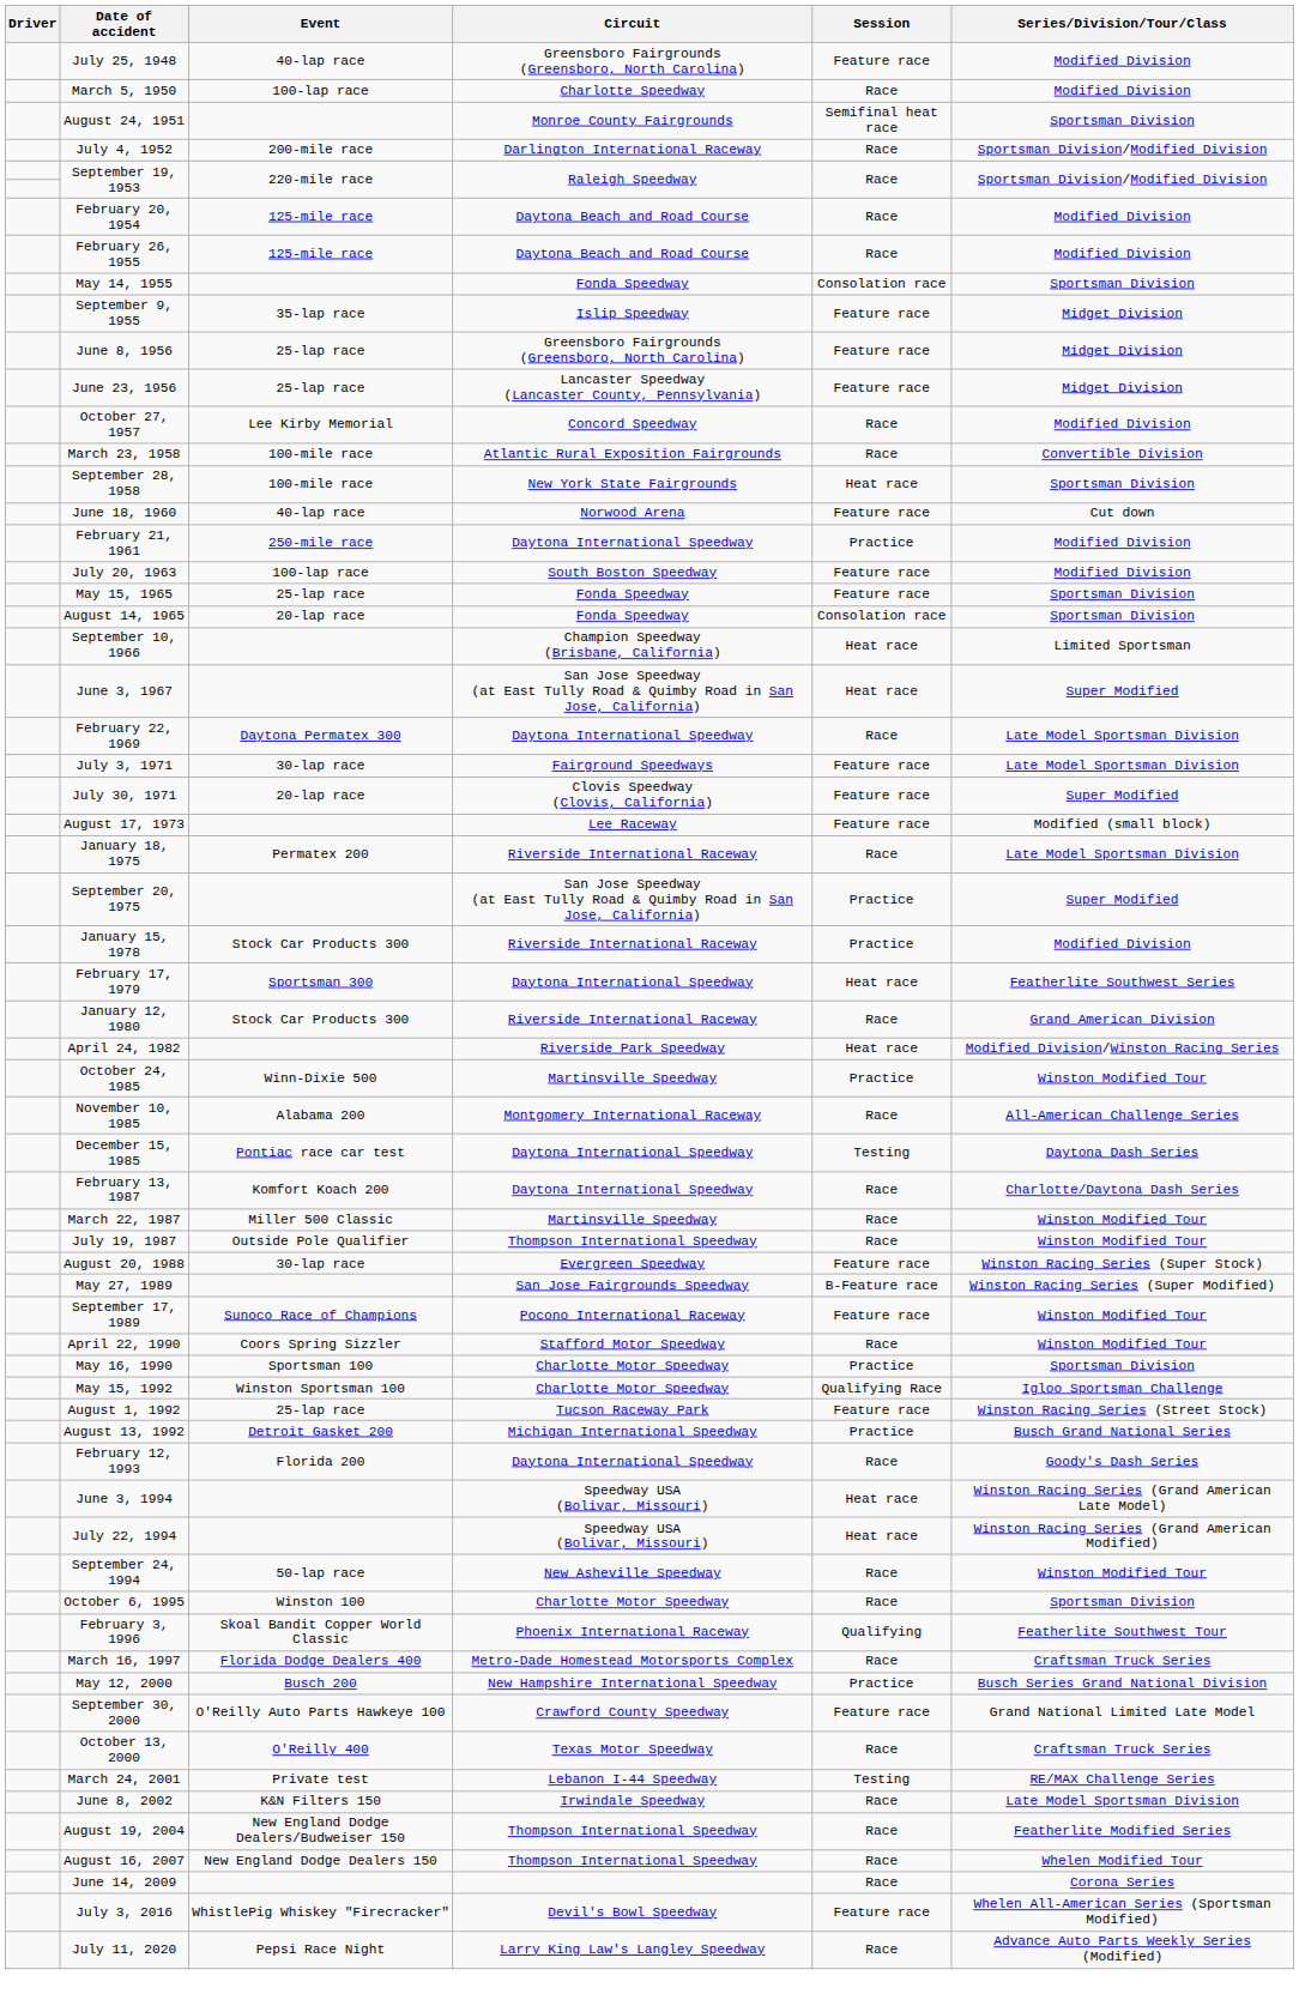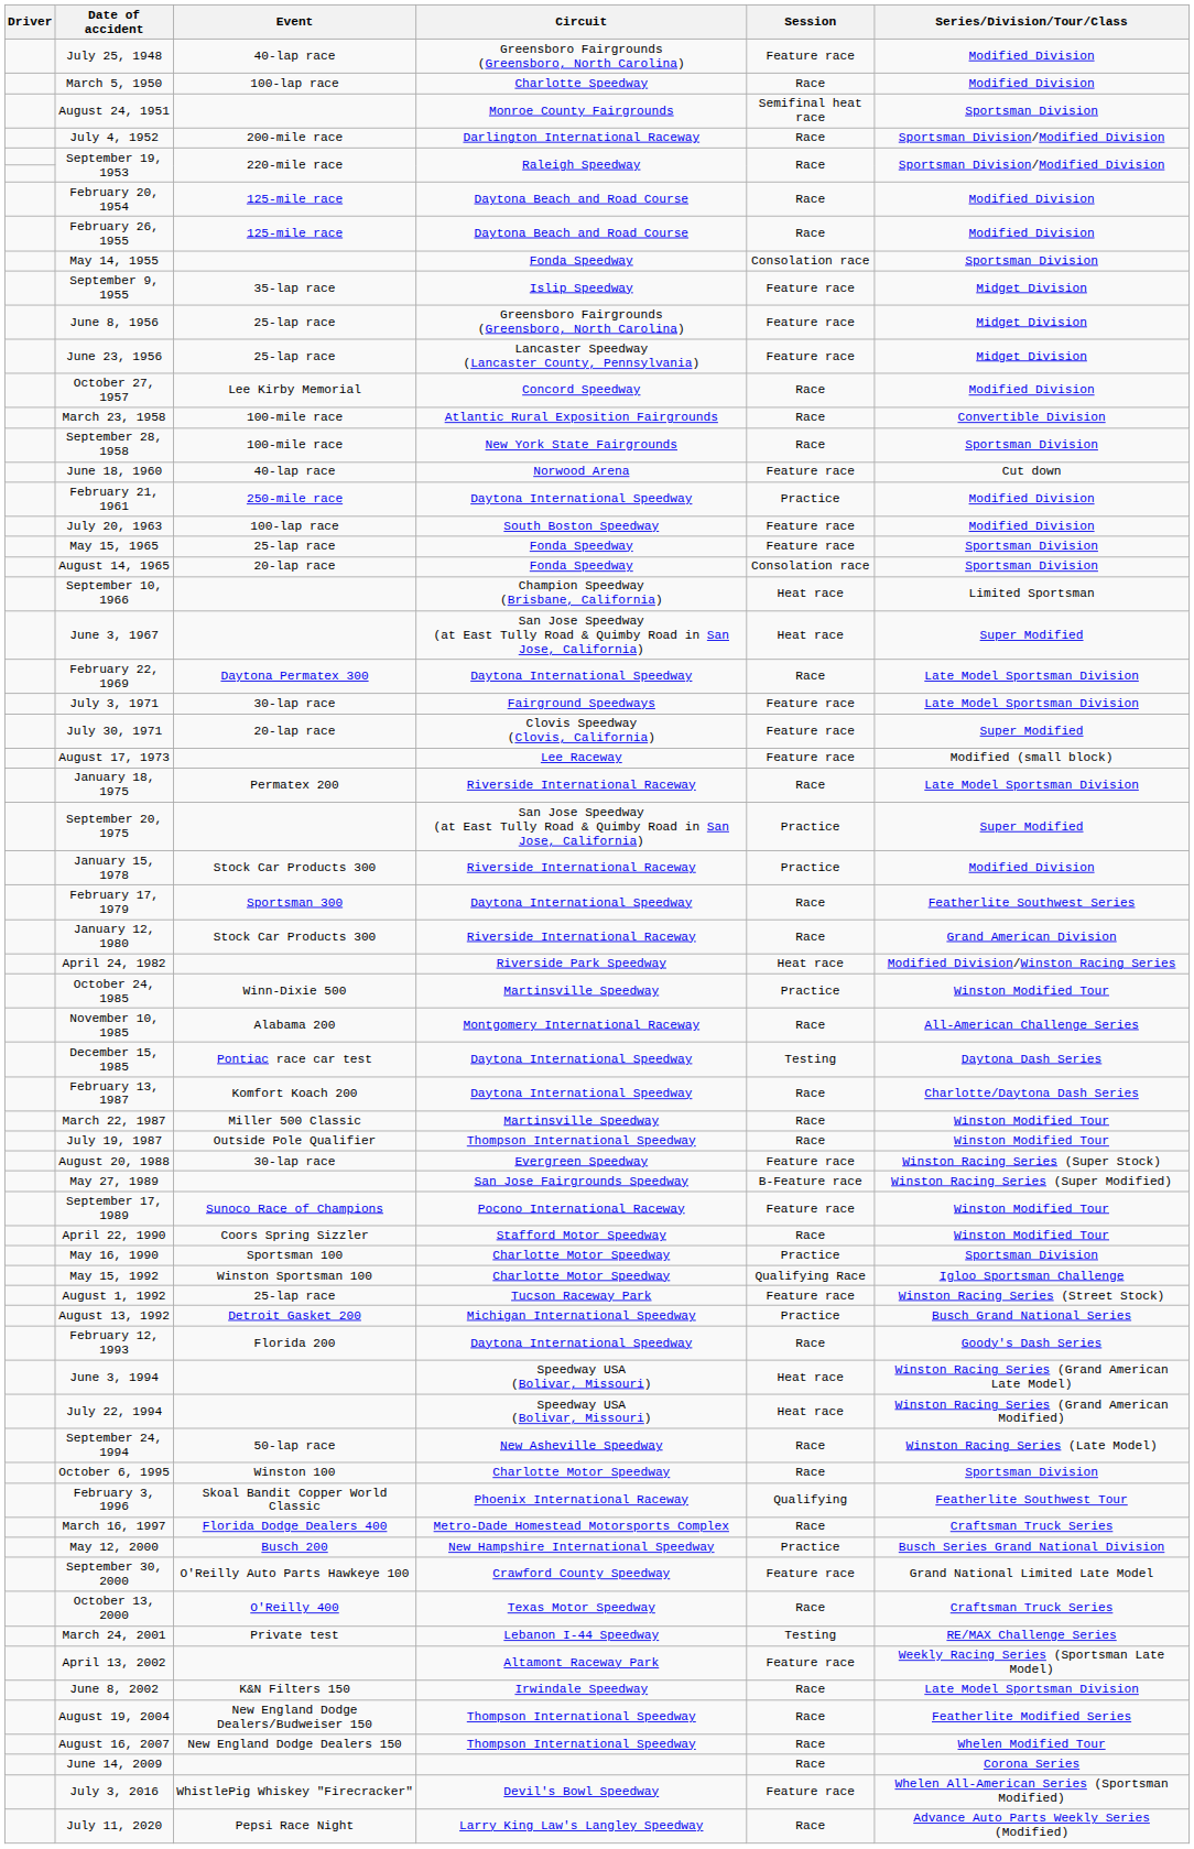 <table class="wikitable sortable" style="text-align:center">
 <tr>
 <th>Driver</th>
 <th>Date of accident</th>
 <th>Event</th>
 <th>Circuit</th>
 <th>Session</th>
 <th>Series/Division/Tour/Class</th>
 </tr>
 <tr>
 <td align="left"></td>
 <td>July 25, 1948</td>
 <td>40-lap race</td>
 <td>Greensboro Fairgrounds<br>(<a href='#'>Greensboro, North Carolina</a>)</td>
 <td>Feature race</td>
 <td><a href='#'>Modified Division</a></td>
 </tr>
 <tr>
 <td align="left"></td>
 <td>March 5, 1950</td>
 <td>100-lap race</td>
 <td><a href='#'>Charlotte Speedway</a></td>
 <td>Race</td>
 <td><a href='#'>Modified Division</a></td>
 </tr>
 <tr>
 <td align="left"></td>
 <td>August 24, 1951</td>
 <td></td>
 <td><a href='#'>Monroe County Fairgrounds</a></td>
 <td>Semifinal heat race</td>
 <td><a href='#'>Sportsman Division</a></td>
 </tr>
 <tr>
 <td align="left"></td>
 <td>July 4, 1952</td>
 <td>200-mile race</td>
 <td><a href='#'>Darlington International Raceway</a></td>
 <td>Race</td>
 <td><a href='#'>Sportsman Division</a>/<a href='#'>Modified Division</a></td>
 </tr>
 <tr>
 <td align="left"></td>
 <td rowspan=2>September 19, 1953</td>
 <td rowspan=2>220-mile race</td>
 <td rowspan=2><a href='#'>Raleigh Speedway</a></td>
 <td rowspan=2>Race</td>
 <td rowspan=2><a href='#'>Sportsman Division</a>/<a href='#'>Modified Division</a></td>
 </tr>
 <tr>
 <td align="left"></td>
 </tr>
 <tr>
 <td align="left"></td>
 <td>February 20, 1954</td>
 <td><a href='#'>125-mile race</a></td>
 <td><a href='#'>Daytona Beach and Road Course</a></td>
 <td>Race</td>
 <td><a href='#'>Modified Division</a></td>
 </tr>
 <tr>
 <td align="left"></td>
 <td>February 26, 1955</td>
 <td><a href='#'>125-mile race</a></td>
 <td><a href='#'>Daytona Beach and Road Course</a></td>
 <td>Race</td>
 <td><a href='#'>Modified Division</a></td>
 </tr>
 <tr>
 <td align="left"></td>
 <td>May 14, 1955</td>
 <td></td>
 <td><a href='#'>Fonda Speedway</a></td>
 <td>Consolation race</td>
 <td><a href='#'>Sportsman Division</a></td>
 </tr>
 <tr>
 <td align="left"></td>
 <td>September 9, 1955</td>
 <td>35-lap race</td>
 <td><a href='#'>Islip Speedway</a></td>
 <td>Feature race</td>
 <td><a href='#'>Midget Division</a></td>
 </tr>
 <tr>
 <td align="left"></td>
 <td>June 8, 1956</td>
 <td>25-lap race</td>
 <td>Greensboro Fairgrounds<br>(<a href='#'>Greensboro, North Carolina</a>)</td>
 <td>Feature race</td>
 <td><a href='#'>Midget Division</a></td>
 </tr>
 <tr>
 <td align="left"></td>
 <td>June 23, 1956</td>
 <td>25-lap race</td>
 <td>Lancaster Speedway<br>(<a href='#'>Lancaster County, Pennsylvania</a>)</td>
 <td>Feature race</td>
 <td><a href='#'>Midget Division</a></td>
 </tr>
 <tr>
 <td align="left"></td>
 <td>October 27, 1957</td>
 <td>Lee Kirby Memorial</td>
 <td><a href='#'>Concord Speedway</a></td>
 <td>Race</td>
 <td><a href='#'>Modified Division</a></td>
 </tr>
 <tr>
 <td align="left"></td>
 <td>March 23, 1958</td>
 <td>100-mile race</td>
 <td><a href='#'>Atlantic Rural Exposition Fairgrounds</a></td>
 <td>Race</td>
 <td><a href='#'>Convertible Division</a></td>
 </tr>
 <tr>
 <td align="left"></td>
 <td>September 28, 1958</td>
 <td>100-mile race</td>
 <td><a href='#'>New York State Fairgrounds</a></td>
-<td>Heat race</td>
+<td>Race</td>
 <td><a href='#'>Sportsman Division</a></td>
 </tr>
 <tr>
 <td align="left"></td>
 <td>June 18, 1960</td>
 <td>40-lap race</td>
 <td><a href='#'>Norwood Arena</a></td>
 <td>Feature race</td>
 <td>Cut down</td>
 </tr>
 <tr>
 <td align="left"></td>
 <td>February 21, 1961</td>
 <td><a href='#'>250-mile race</a></td>
 <td><a href='#'>Daytona International Speedway</a></td>
 <td>Practice</td>
 <td><a href='#'>Modified Division</a></td>
 </tr>
 <tr>
 <td align="left"></td>
 <td>July 20, 1963</td>
 <td>100-lap race</td>
 <td><a href='#'>South Boston Speedway</a></td>
 <td>Feature race</td>
 <td><a href='#'>Modified Division</a></td>
 </tr>
 <tr>
 <td align="left"></td>
 <td>May 15, 1965</td>
 <td>25-lap race</td>
 <td><a href='#'>Fonda Speedway</a></td>
 <td>Feature race</td>
 <td><a href='#'>Sportsman Division</a></td>
 </tr>
 <tr>
 <td align="left"></td>
 <td>August 14, 1965</td>
 <td>20-lap race</td>
 <td><a href='#'>Fonda Speedway</a></td>
 <td>Consolation race</td>
 <td><a href='#'>Sportsman Division</a></td>
 </tr>
 <tr>
 <td align="left"></td>
 <td>September 10, 1966</td>
 <td></td>
 <td>Champion Speedway<br>(<a href='#'>Brisbane, California</a>)</td>
 <td>Heat race</td>
 <td>Limited Sportsman</td>
 </tr>
 <tr>
 <td align="left"></td>
 <td>June 3, 1967</td>
 <td></td>
 <td>San Jose Speedway<br>(at East Tully Road & Quimby Road in <a href='#'>San Jose, California</a>)</td>
 <td>Heat race</td>
 <td><a href='#'>Super Modified</a></td>
 </tr>
 <tr>
 <td align="left"></td>
 <td>February 22, 1969</td>
 <td><a href='#'>Daytona Permatex 300</a></td>
 <td><a href='#'>Daytona International Speedway</a></td>
 <td>Race</td>
 <td><a href='#'>Late Model Sportsman Division</a></td>
 </tr>
 <tr>
 <td align="left"></td>
 <td>July 3, 1971</td>
 <td>30-lap race</td>
 <td><a href='#'>Fairground Speedways</a></td>
 <td>Feature race</td>
 <td><a href='#'>Late Model Sportsman Division</a></td>
 </tr>
 <tr>
 <td align="left"></td>
 <td>July 30, 1971</td>
 <td>20-lap race</td>
 <td>Clovis Speedway<br>(<a href='#'>Clovis, California</a>)</td>
 <td>Feature race</td>
 <td><a href='#'>Super Modified</a></td>
 </tr>
 <tr>
 <td align="left"></td>
 <td>August 17, 1973</td>
 <td></td>
 <td><a href='#'>Lee Raceway</a></td>
 <td>Feature race</td>
 <td>Modified (small block)</td>
 </tr>
 <tr>
 <td align="left"></td>
 <td>January 18, 1975</td>
 <td>Permatex 200</td>
 <td><a href='#'>Riverside International Raceway</a></td>
 <td>Race</td>
 <td><a href='#'>Late Model Sportsman Division</a></td>
 </tr>
 <tr>
 <td align="left"></td>
 <td>September 20, 1975</td>
 <td></td>
 <td>San Jose Speedway<br>(at East Tully Road & Quimby Road in <a href='#'>San Jose, California</a>)</td>
 <td>Practice</td>
 <td><a href='#'>Super Modified</a></td>
 </tr>
 <tr>
 <td align="left"></td>
 <td>January 15, 1978</td>
 <td>Stock Car Products 300</td>
 <td><a href='#'>Riverside International Raceway</a></td>
 <td>Practice</td>
 <td><a href='#'>Modified Division</a></td>
 </tr>
 <tr>
 <td align="left"></td>
 <td>February 17, 1979</td>
 <td><a href='#'>Sportsman 300</a></td>
 <td><a href='#'>Daytona International Speedway</a></td>
-<td>Heat race</td>
+<td>Race</td>
 <td><a href='#'>Featherlite Southwest Series</a></td>
 </tr>
 <tr>
 <td align="left"></td>
 <td>January 12, 1980</td>
 <td>Stock Car Products 300</td>
 <td><a href='#'>Riverside International Raceway</a></td>
 <td>Race</td>
 <td><a href='#'>Grand American Division</a></td>
 </tr>
 <tr>
 <td align="left"></td>
 <td>April 24, 1982</td>
 <td></td>
 <td><a href='#'>Riverside Park Speedway</a></td>
 <td>Heat race</td>
 <td><a href='#'>Modified Division</a>/<a href='#'>Winston Racing Series</a></td>
 </tr>
 <tr>
 <td align="left"></td>
 <td>October 24, 1985</td>
 <td>Winn-Dixie 500</td>
 <td><a href='#'>Martinsville Speedway</a></td>
 <td>Practice</td>
 <td><a href='#'>Winston Modified Tour</a></td>
 </tr>
 <tr>
 <td align="left"></td>
 <td>November 10, 1985</td>
 <td>Alabama 200</td>
 <td><a href='#'>Montgomery International Raceway</a></td>
 <td>Race</td>
 <td><a href='#'>All-American Challenge Series</a></td>
 </tr>
 <tr>
 <td align="left"></td>
 <td>December 15, 1985</td>
 <td><a href='#'>Pontiac</a> race car test</td>
 <td><a href='#'>Daytona International Speedway</a></td>
 <td>Testing</td>
 <td><a href='#'>Daytona Dash Series</a></td>
 </tr>
 <tr>
 <td align="left"></td>
 <td>February 13, 1987</td>
 <td>Komfort Koach 200</td>
 <td><a href='#'>Daytona International Speedway</a></td>
 <td>Race</td>
 <td><a href='#'>Charlotte/Daytona Dash Series</a></td>
 </tr>
 <tr>
 <td align="left"></td>
 <td>March 22, 1987</td>
 <td>Miller 500 Classic</td>
 <td><a href='#'>Martinsville Speedway</a></td>
 <td>Race</td>
 <td><a href='#'>Winston Modified Tour</a></td>
 </tr>
 <tr>
 <td align="left"></td>
 <td>July 19, 1987</td>
 <td>Outside Pole Qualifier</td>
 <td><a href='#'>Thompson International Speedway</a></td>
 <td>Race</td>
 <td><a href='#'>Winston Modified Tour</a></td>
 </tr>
 <tr>
 <td align="left"></td>
 <td>August 20, 1988</td>
 <td>30-lap race</td>
 <td><a href='#'>Evergreen Speedway</a></td>
 <td>Feature race</td>
 <td><a href='#'>Winston Racing Series</a> (Super Stock)</td>
 </tr>
 <tr>
 <td align="left"></td>
 <td>May 27, 1989</td>
 <td></td>
 <td><a href='#'>San Jose Fairgrounds Speedway</a></td>
 <td>B-Feature race</td>
 <td><a href='#'>Winston Racing Series</a> (Super Modified)</td>
 </tr>
 <tr>
 <td align="left"></td>
 <td>September 17, 1989</td>
 <td><a href='#'>Sunoco Race of Champions</a></td>
 <td><a href='#'>Pocono International Raceway</a></td>
 <td>Feature race</td>
 <td><a href='#'>Winston Modified Tour</a></td>
 </tr>
 <tr>
 <td align="left"></td>
 <td>April 22, 1990</td>
 <td>Coors Spring Sizzler</td>
 <td><a href='#'>Stafford Motor Speedway</a></td>
 <td>Race</td>
 <td><a href='#'>Winston Modified Tour</a></td>
 </tr>
 <tr>
 <td align="left"></td>
 <td>May 16, 1990</td>
 <td>Sportsman 100</td>
 <td><a href='#'>Charlotte Motor Speedway</a></td>
 <td>Practice</td>
 <td><a href='#'>Sportsman Division</a></td>
 </tr>
 <tr>
 <td align="left"></td>
 <td>May 15, 1992</td>
 <td>Winston Sportsman 100</td>
 <td><a href='#'>Charlotte Motor Speedway</a></td>
 <td>Qualifying Race</td>
 <td><a href='#'>Igloo Sportsman Challenge</a></td>
 </tr>
 <tr>
 <td align="left"></td>
 <td>August 1, 1992</td>
 <td>25-lap race</td>
 <td><a href='#'>Tucson Raceway Park</a></td>
 <td>Feature race</td>
 <td><a href='#'>Winston Racing Series</a> (Street Stock)</td>
 </tr>
 <tr>
 <td align="left"></td>
 <td>August 13, 1992</td>
 <td><a href='#'>Detroit Gasket 200</a></td>
 <td><a href='#'>Michigan International Speedway</a></td>
 <td>Practice</td>
 <td><a href='#'>Busch Grand National Series</a></td>
 </tr>
 <tr>
 <td align="left"></td>
 <td>February 12, 1993</td>
 <td>Florida 200</td>
 <td><a href='#'>Daytona International Speedway</a></td>
 <td>Race</td>
 <td><a href='#'>Goody's Dash Series</a></td>
 </tr>
 <tr>
 <td align="left"></td>
 <td>June 3, 1994</td>
 <td></td>
 <td>Speedway USA<br>(<a href='#'>Bolivar, Missouri</a>)</td>
 <td>Heat race</td>
 <td><a href='#'>Winston Racing Series</a> (Grand American Late Model)</td>
 </tr>
 <tr>
 <td align="left"></td>
 <td>July 22, 1994</td>
 <td></td>
 <td>Speedway USA<br>(<a href='#'>Bolivar, Missouri</a>)</td>
 <td>Heat race</td>
 <td><a href='#'>Winston Racing Series</a> (Grand American Modified)</td>
 </tr>
 <tr>
 <td align="left"></td>
 <td>September 24, 1994</td>
 <td>50-lap race</td>
 <td><a href='#'>New Asheville Speedway</a></td>
 <td>Race</td>
-<td><a href='#'>Winston Modified Tour</a></td>
+<td><a href='#'>Winston Racing Series</a> (Late Model)</td>
 </tr>
 <tr>
 <td align="left"></td>
 <td>October 6, 1995</td>
 <td>Winston 100</td>
 <td><a href='#'>Charlotte Motor Speedway</a></td>
 <td>Race</td>
 <td><a href='#'>Sportsman Division</a></td>
 </tr>
 <tr>
 <td align="left"></td>
 <td>February 3, 1996</td>
 <td>Skoal Bandit Copper World Classic</td>
 <td><a href='#'>Phoenix International Raceway</a></td>
 <td>Qualifying</td>
 <td><a href='#'>Featherlite Southwest Tour</a></td>
 </tr>
 <tr>
 <td align="left"></td>
 <td>March 16, 1997</td>
 <td><a href='#'>Florida Dodge Dealers 400</a></td>
 <td><a href='#'>Metro-Dade Homestead Motorsports Complex</a></td>
 <td>Race</td>
 <td><a href='#'>Craftsman Truck Series</a></td>
 </tr>
 <tr>
 <td align="left"></td>
 <td>May 12, 2000</td>
 <td><a href='#'>Busch 200</a></td>
 <td><a href='#'>New Hampshire International Speedway</a></td>
 <td>Practice</td>
 <td><a href='#'>Busch Series Grand National Division</a></td>
 </tr>
 <tr>
 <td align="left"></td>
 <td>September 30, 2000</td>
 <td>O'Reilly Auto Parts Hawkeye 100</td>
 <td><a href='#'>Crawford County Speedway</a></td>
 <td>Feature race</td>
 <td>Grand National Limited Late Model</td>
 </tr>
 <tr>
 <td align="left"></td>
 <td>October 13, 2000</td>
 <td><a href='#'>O'Reilly 400</a></td>
 <td><a href='#'>Texas Motor Speedway</a></td>
 <td>Race</td>
 <td><a href='#'>Craftsman Truck Series</a></td>
 </tr>
 <tr>
 <td align="left"></td>
 <td>March 24, 2001</td>
 <td>Private test</td>
 <td><a href='#'>Lebanon I-44 Speedway</a></td>
 <td>Testing</td>
 <td><a href='#'>RE/MAX Challenge Series</a></td>
 </tr>
 <tr>
 <td align="left"></td>
+<td>April 13, 2002</td>
+<td></td>
+<td><a href='#'>Altamont Raceway Park</a></td>
+<td>Feature race</td>
+<td><a href='#'>Weekly Racing Series</a> (Sportsman Late Model)</td>
+</tr>
+<tr>
+<td align="left"></td>
 <td>June 8, 2002</td>
 <td>K&N Filters 150</td>
 <td><a href='#'>Irwindale Speedway</a></td>
 <td>Race</td>
 <td><a href='#'>Late Model Sportsman Division</a></td>
 </tr>
 <tr>
 <td align="left"></td>
 <td>August 19, 2004</td>
 <td>New England Dodge Dealers/Budweiser 150</td>
 <td><a href='#'>Thompson International Speedway</a></td>
 <td>Race</td>
 <td><a href='#'>Featherlite Modified Series</a></td>
 </tr>
 <tr>
 <td align="left"></td>
 <td>August 16, 2007</td>
 <td>New England Dodge Dealers 150</td>
 <td><a href='#'>Thompson International Speedway</a></td>
 <td>Race</td>
 <td><a href='#'>Whelen Modified Tour</a></td>
 </tr>
 <tr>
 <td align="left"></td>
 <td>June 14, 2009</td>
 <td></td>
 <td></td>
 <td>Race</td>
 <td><a href='#'>Corona Series</a></td>
 </tr>
 <tr>
 <td align="left"></td>
 <td>July 3, 2016</td>
 <td>WhistlePig Whiskey "Firecracker"</td>
 <td><a href='#'>Devil's Bowl Speedway</a></td>
 <td>Feature race</td>
 <td><a href='#'>Whelen All-American Series</a> (Sportsman Modified)</td>
 </tr>
 <tr>
 <td align="left"></td>
 <td>July 11, 2020</td>
 <td>Pepsi Race Night</td>
 <td><a href='#'>Larry King Law's Langley Speedway</a></td>
 <td>Race</td>
 <td><a href='#'>Advance Auto Parts Weekly Series</a> (Modified)</td>
 </tr>
 </table>
